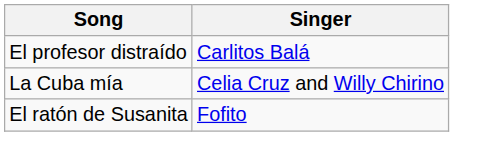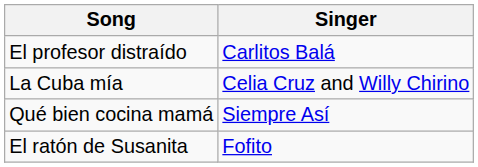 <table class="wikitable">
 <tr>
 <th>Song</th>
 <th>Singer</th>
 </tr>
 <tr>
 <td>El profesor distraído</td>
 <td><a href='#'>Carlitos Balá</a></td>
 </tr>
 <tr>
 <td>La Cuba mía</td>
 <td><a href='#'>Celia Cruz</a> and <a href='#'>Willy Chirino</a></td>
 </tr>
 <tr>
+<td>Qué bien cocina mamá</td>
+<td><a href='#'>Siempre Así</a></td>
+</tr>
+<tr>
 <td>El ratón de Susanita</td>
 <td><a href='#'>Fofito</a></td>
 </tr>
 </table>
